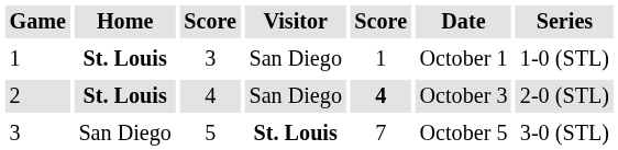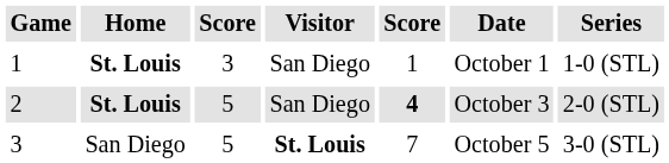 <table border="0" cellspacing="3" cellpadding="3">
 <tr style="background: #e3e3e3;">
 <th>Game</th>
 <th>Home</th>
 <th>Score</th>
 <th>Visitor</th>
 <th>Score</th>
 <th>Date</th>
 <th>Series</th>
 </tr>
 <tr>
 <td>1</td>
 <td align="center"><strong>St. Louis</strong></td>
 <td align="center">3</td>
 <td align="center">San Diego</td>
 <td align="center">1</td>
 <td align="center">October 1</td>
 <td>1-0 (STL)</td>
 </tr>
 <tr style="background: #e3e3e3;">
 <td>2</td>
 <td align="center"><strong>St. Louis</strong></td>
-<td align="center">4</td>
+<td align="center">5</td>
 <td align="center">San Diego</td>
 <td align="center"><strong>4</strong></td>
 <td align="center">October 3</td>
 <td>2-0 (STL)</td>
 </tr>
 <tr>
 <td>3</td>
 <td align="center">San Diego</td>
 <td align="center">5</td>
 <td align="center"><strong>St. Louis</strong></td>
 <td align="center">7</td>
 <td align="center">October 5</td>
 <td>3-0 (STL)</td>
 </tr>
 <tr>
 </tr>
 </table>
